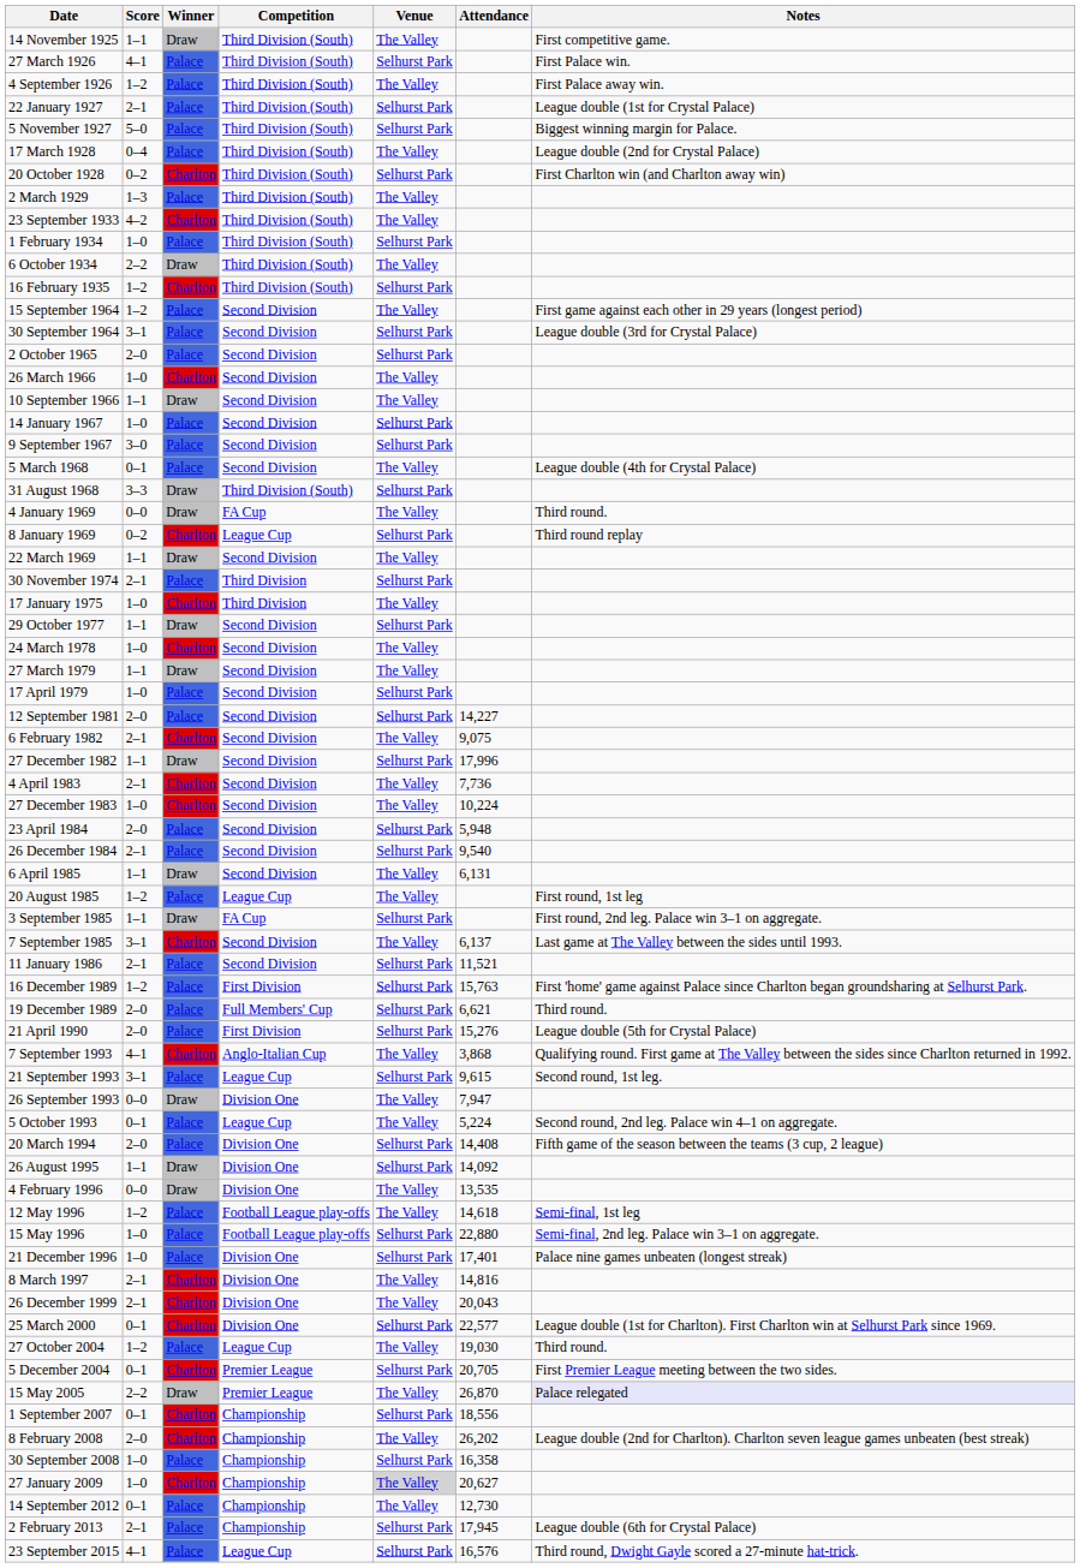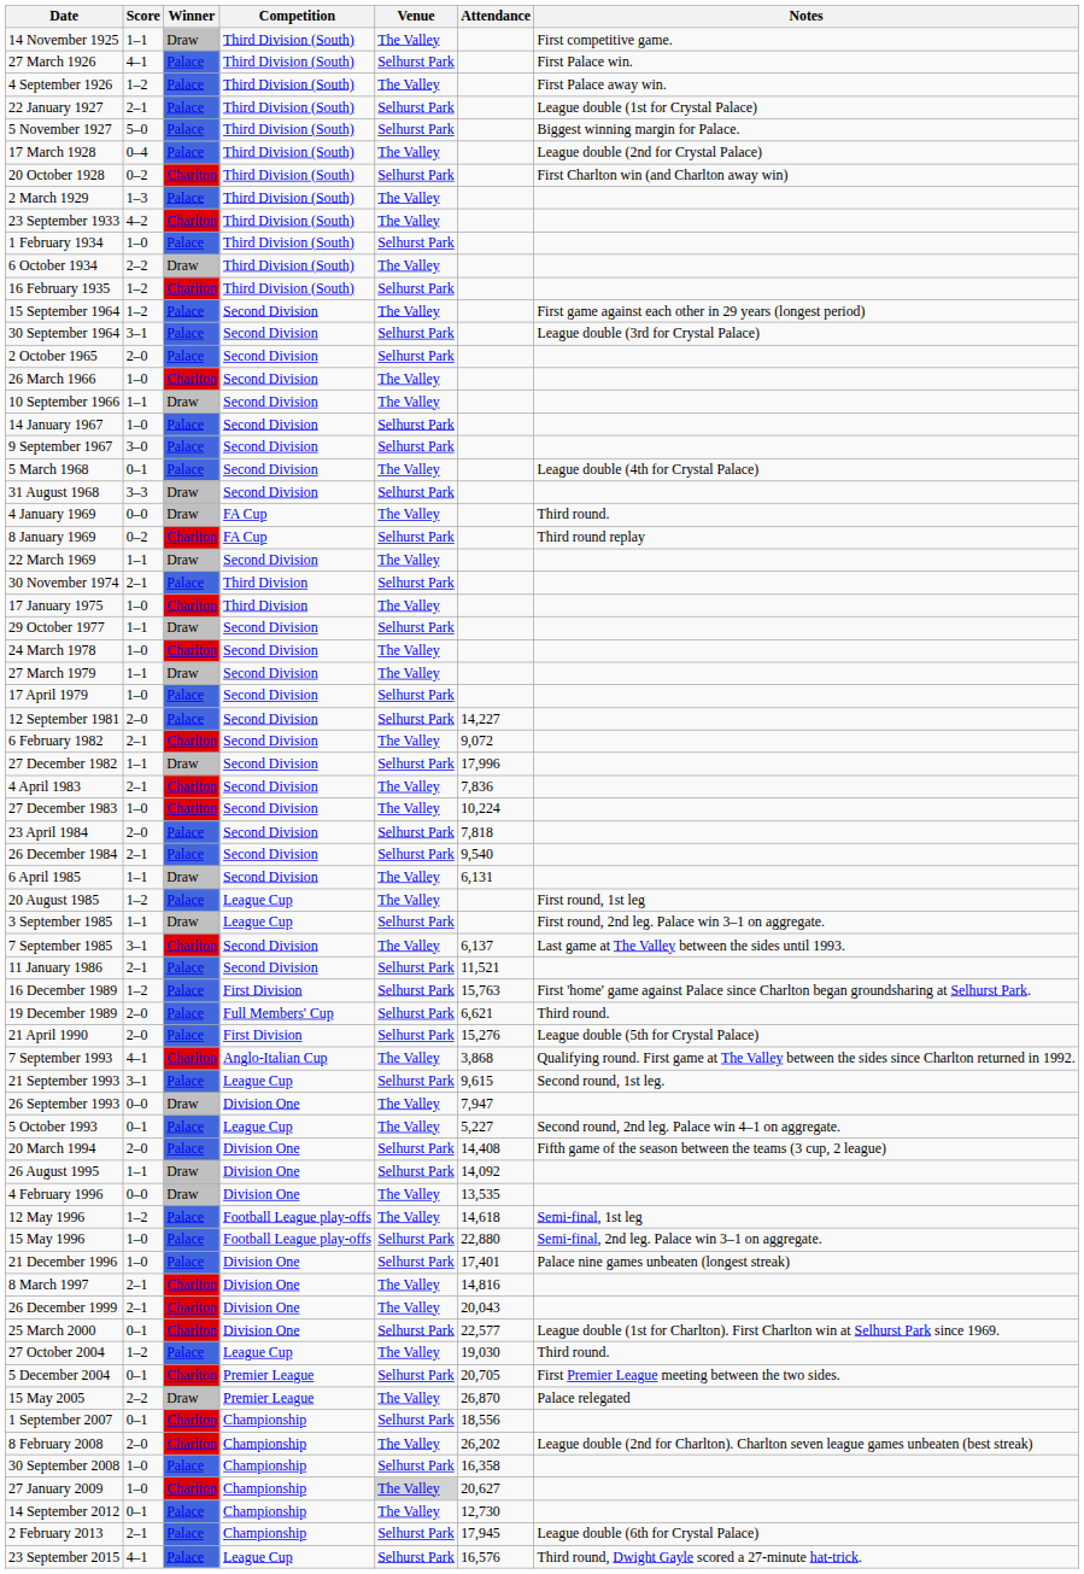 <table class="wikitable sortable">
 <tr>
 <th>Date</th>
 <th>Score</th>
 <th>Winner</th>
 <th>Competition</th>
 <th>Venue</th>
 <th>Attendance</th>
 <th class="unsortable">Notes</th>
 </tr>
 <tr>
 <td>14 November 1925</td>
 <td>1–1</td>
 <td style="background:silver">Draw</td>
 <td><a href='#'>Third Division (South)</a></td>
 <td><a href='#'>The Valley</a></td>
 <td></td>
 <td>First competitive game.</td>
 </tr>
 <tr>
 <td>27 March 1926</td>
 <td>4–1</td>
 <td style="background:#4267DC"><a href='#'><span>Palace</span></a></td>
 <td><a href='#'>Third Division (South)</a></td>
 <td><a href='#'>Selhurst Park</a></td>
 <td></td>
 <td>First Palace win.</td>
 </tr>
 <tr>
 <td>4 September 1926</td>
 <td>1–2</td>
 <td style="background:#4267DC"><a href='#'><span>Palace</span></a></td>
 <td><a href='#'>Third Division (South)</a></td>
 <td><a href='#'>The Valley</a></td>
 <td></td>
 <td>First Palace away win.</td>
 </tr>
 <tr>
 <td>22 January 1927</td>
 <td>2–1</td>
 <td style="background:#4267DC"><a href='#'><span>Palace</span></a></td>
 <td><a href='#'>Third Division (South)</a></td>
 <td><a href='#'>Selhurst Park</a></td>
 <td></td>
 <td>League double (1st for Crystal Palace)</td>
 </tr>
 <tr>
 <td>5 November 1927</td>
 <td>5–0</td>
 <td style="background:#4267DC"><a href='#'><span>Palace</span></a></td>
 <td><a href='#'>Third Division (South)</a></td>
 <td><a href='#'>Selhurst Park</a></td>
 <td></td>
 <td>Biggest winning margin for Palace.</td>
 </tr>
 <tr>
 <td>17 March 1928</td>
 <td>0–4</td>
 <td style="background:#4267DC"><a href='#'><span>Palace</span></a></td>
 <td><a href='#'>Third Division (South)</a></td>
 <td><a href='#'>The Valley</a></td>
 <td></td>
 <td>League double (2nd for Crystal Palace)</td>
 </tr>
 <tr>
 <td>20 October 1928</td>
 <td>0–2</td>
 <td style="background:#DD0000"><a href='#'><span>Charlton</span></a></td>
 <td><a href='#'>Third Division (South)</a></td>
 <td><a href='#'>Selhurst Park</a></td>
 <td></td>
 <td>First Charlton win (and Charlton away win)</td>
 </tr>
 <tr>
 <td>2 March 1929</td>
 <td>1–3</td>
 <td style="background:#4267DC"><a href='#'><span>Palace</span></a></td>
 <td><a href='#'>Third Division (South)</a></td>
 <td><a href='#'>The Valley</a></td>
 <td></td>
 <td></td>
 </tr>
 <tr>
 <td>23 September 1933</td>
 <td>4–2</td>
 <td style="background:#DD0000"><a href='#'><span>Charlton</span></a></td>
 <td><a href='#'>Third Division (South)</a></td>
 <td><a href='#'>The Valley</a></td>
 <td></td>
 <td></td>
 </tr>
 <tr>
 <td>1 February 1934</td>
 <td>1–0</td>
 <td style="background:#4267DC"><a href='#'><span>Palace</span></a></td>
 <td><a href='#'>Third Division (South)</a></td>
 <td><a href='#'>Selhurst Park</a></td>
 <td></td>
 <td></td>
 </tr>
 <tr>
 <td>6 October 1934</td>
 <td>2–2</td>
 <td style="background:silver">Draw</td>
 <td><a href='#'>Third Division (South)</a></td>
 <td><a href='#'>The Valley</a></td>
 <td></td>
 <td></td>
 </tr>
 <tr>
 <td>16 February 1935</td>
 <td>1–2</td>
 <td style="background:#DD0000"><a href='#'><span>Charlton</span></a></td>
 <td><a href='#'>Third Division (South)</a></td>
 <td><a href='#'>Selhurst Park</a></td>
 <td></td>
 <td></td>
 </tr>
 <tr>
 <td>15 September 1964</td>
 <td>1–2</td>
 <td style="background:#4267DC"><a href='#'><span>Palace</span></a></td>
 <td><a href='#'>Second Division</a></td>
 <td><a href='#'>The Valley</a></td>
 <td></td>
 <td>First game against each other in 29 years (longest period)</td>
 </tr>
 <tr>
 <td>30 September 1964</td>
 <td>3–1</td>
 <td style="background:#4267DC"><a href='#'><span>Palace</span></a></td>
 <td><a href='#'>Second Division</a></td>
 <td><a href='#'>Selhurst Park</a></td>
 <td></td>
 <td>League double (3rd for Crystal Palace)</td>
 </tr>
 <tr>
 <td>2 October 1965</td>
 <td>2–0</td>
 <td style="background:#4267DC"><a href='#'><span>Palace</span></a></td>
 <td><a href='#'>Second Division</a></td>
 <td><a href='#'>Selhurst Park</a></td>
 <td></td>
 <td></td>
 </tr>
 <tr>
 <td>26 March 1966</td>
 <td>1–0</td>
 <td style="background:#DD0000"><a href='#'><span>Charlton</span></a></td>
 <td><a href='#'>Second Division</a></td>
 <td><a href='#'>The Valley</a></td>
 <td></td>
 <td></td>
 </tr>
 <tr>
 <td>10 September 1966</td>
 <td>1–1</td>
 <td style="background:silver">Draw</td>
 <td><a href='#'>Second Division</a></td>
 <td><a href='#'>The Valley</a></td>
 <td></td>
 <td></td>
 </tr>
 <tr>
 <td>14 January 1967</td>
 <td>1–0</td>
 <td style="background:#4267DC"><a href='#'><span>Palace</span></a></td>
 <td><a href='#'>Second Division</a></td>
 <td><a href='#'>Selhurst Park</a></td>
 <td></td>
 <td></td>
 </tr>
 <tr>
 <td>9 September 1967</td>
 <td>3–0</td>
 <td style="background:#4267DC"><a href='#'><span>Palace</span></a></td>
 <td><a href='#'>Second Division</a></td>
 <td><a href='#'>Selhurst Park</a></td>
 <td></td>
 <td></td>
 </tr>
 <tr>
 <td>5 March 1968</td>
 <td>0–1</td>
 <td style="background:#4267DC"><a href='#'><span>Palace</span></a></td>
 <td><a href='#'>Second Division</a></td>
 <td><a href='#'>The Valley</a></td>
 <td></td>
 <td>League double (4th for Crystal Palace)</td>
 </tr>
 <tr>
 <td>31 August 1968</td>
 <td>3–3</td>
 <td style="background:silver">Draw</td>
-<td><a href='#'>Third Division (South)</a></td>
+<td><a href='#'>Second Division</a></td>
 <td><a href='#'>Selhurst Park</a></td>
 <td></td>
 <td></td>
 </tr>
 <tr>
 <td>4 January 1969</td>
 <td>0–0</td>
 <td style="background:silver">Draw</td>
 <td><a href='#'>FA Cup</a></td>
 <td><a href='#'>The Valley</a></td>
 <td></td>
 <td>Third round.</td>
 </tr>
 <tr>
 <td>8 January 1969</td>
 <td>0–2</td>
 <td style="background:#DD0000"><a href='#'><span>Charlton</span></a></td>
-<td><a href='#'>League Cup</a></td>
+<td><a href='#'>FA Cup</a></td>
 <td><a href='#'>Selhurst Park</a></td>
 <td></td>
 <td>Third round replay</td>
 </tr>
 <tr>
 <td>22 March 1969</td>
 <td>1–1</td>
 <td style="background:silver">Draw</td>
 <td><a href='#'>Second Division</a></td>
 <td><a href='#'>The Valley</a></td>
 <td></td>
 <td></td>
 </tr>
 <tr>
 <td>30 November 1974</td>
 <td>2–1</td>
 <td style="background:#4267DC"><a href='#'><span>Palace</span></a></td>
 <td><a href='#'>Third Division</a></td>
 <td><a href='#'>Selhurst Park</a></td>
 <td></td>
 <td></td>
 </tr>
 <tr>
 <td>17 January 1975</td>
 <td>1–0</td>
 <td style="background:#DD0000"><a href='#'><span>Charlton</span></a></td>
 <td><a href='#'>Third Division</a></td>
 <td><a href='#'>The Valley</a></td>
 <td></td>
 <td></td>
 </tr>
 <tr>
 <td>29 October 1977</td>
 <td>1–1</td>
 <td style="background:silver">Draw</td>
 <td><a href='#'>Second Division</a></td>
 <td><a href='#'>Selhurst Park</a></td>
 <td></td>
 <td></td>
 </tr>
 <tr>
 <td>24 March 1978</td>
 <td>1–0</td>
 <td style="background:#DD0000"><a href='#'><span>Charlton</span></a></td>
 <td><a href='#'>Second Division</a></td>
 <td><a href='#'>The Valley</a></td>
 <td></td>
 <td></td>
 </tr>
 <tr>
 <td>27 March 1979</td>
 <td>1–1</td>
 <td style="background:silver">Draw</td>
 <td><a href='#'>Second Division</a></td>
 <td><a href='#'>The Valley</a></td>
 <td></td>
 <td></td>
 </tr>
 <tr>
 <td>17 April 1979</td>
 <td>1–0</td>
 <td style="background:#4267DC"><a href='#'><span>Palace</span></a></td>
 <td><a href='#'>Second Division</a></td>
 <td><a href='#'>Selhurst Park</a></td>
 <td></td>
 <td></td>
 </tr>
 <tr>
 <td>12 September 1981</td>
 <td>2–0</td>
 <td style="background:#4267DC"><a href='#'><span>Palace</span></a></td>
 <td><a href='#'>Second Division</a></td>
 <td><a href='#'>Selhurst Park</a></td>
 <td>14,227</td>
 <td></td>
 </tr>
 <tr>
 <td>6 February 1982</td>
 <td>2–1</td>
 <td style="background:#DD0000"><a href='#'><span>Charlton</span></a></td>
 <td><a href='#'>Second Division</a></td>
 <td><a href='#'>The Valley</a></td>
-<td>9,075</td>
+<td>9,072</td>
 <td></td>
 </tr>
 <tr>
 <td>27 December 1982</td>
 <td>1–1</td>
 <td style="background:silver">Draw</td>
 <td><a href='#'>Second Division</a></td>
 <td><a href='#'>Selhurst Park</a></td>
 <td>17,996</td>
 <td></td>
 </tr>
 <tr>
 <td>4 April 1983</td>
 <td>2–1</td>
 <td style="background:#DD0000"><a href='#'><span>Charlton</span></a></td>
 <td><a href='#'>Second Division</a></td>
 <td><a href='#'>The Valley</a></td>
-<td>7,736</td>
+<td>7,836</td>
 <td></td>
 </tr>
 <tr>
 <td>27 December 1983</td>
 <td>1–0</td>
 <td style="background:#DD0000"><a href='#'><span>Charlton</span></a></td>
 <td><a href='#'>Second Division</a></td>
 <td><a href='#'>The Valley</a></td>
 <td>10,224</td>
 <td></td>
 </tr>
 <tr>
 <td>23 April 1984</td>
 <td>2–0</td>
 <td style="background:#4267DC"><a href='#'><span>Palace</span></a></td>
 <td><a href='#'>Second Division</a></td>
 <td><a href='#'>Selhurst Park</a></td>
-<td>5,948</td>
+<td>7,818</td>
 <td></td>
 </tr>
 <tr>
 <td>26 December 1984</td>
 <td>2–1</td>
 <td style="background:#4267DC"><a href='#'><span>Palace</span></a></td>
 <td><a href='#'>Second Division</a></td>
 <td><a href='#'>Selhurst Park</a></td>
 <td>9,540</td>
 <td></td>
 </tr>
 <tr>
 <td>6 April 1985</td>
 <td>1–1</td>
 <td style="background:silver">Draw</td>
 <td><a href='#'>Second Division</a></td>
 <td><a href='#'>The Valley</a></td>
 <td>6,131</td>
 <td></td>
 </tr>
 <tr>
 <td>20 August 1985</td>
 <td>1–2</td>
 <td style="background:#4267DC"><a href='#'><span>Palace</span></a></td>
 <td><a href='#'>League Cup</a></td>
 <td><a href='#'>The Valley</a></td>
 <td></td>
 <td>First round, 1st leg</td>
 </tr>
 <tr>
 <td>3 September 1985</td>
 <td>1–1</td>
 <td style="background:silver">Draw</td>
-<td><a href='#'>FA Cup</a></td>
+<td><a href='#'>League Cup</a></td>
 <td><a href='#'>Selhurst Park</a></td>
 <td></td>
 <td>First round, 2nd leg. Palace win 3–1 on aggregate.</td>
 </tr>
 <tr>
 <td>7 September 1985</td>
 <td>3–1</td>
 <td style="background:#DD0000"><a href='#'><span>Charlton</span></a></td>
 <td><a href='#'>Second Division</a></td>
 <td><a href='#'>The Valley</a></td>
 <td>6,137</td>
 <td>Last game at <a href='#'>The Valley</a> between the sides until 1993.</td>
 </tr>
 <tr>
 <td>11 January 1986</td>
 <td>2–1</td>
 <td style="background:#4267DC"><a href='#'><span>Palace</span></a></td>
 <td><a href='#'>Second Division</a></td>
 <td><a href='#'>Selhurst Park</a></td>
 <td>11,521</td>
 <td></td>
 </tr>
 <tr>
 <td>16 December 1989</td>
 <td>1–2</td>
 <td style="background:#4267DC"><a href='#'><span>Palace</span></a></td>
 <td><a href='#'>First Division</a></td>
 <td><a href='#'>Selhurst Park</a></td>
 <td>15,763</td>
 <td>First 'home' game against Palace since Charlton began groundsharing at <a href='#'>Selhurst Park</a>.</td>
 </tr>
 <tr>
 <td>19 December 1989</td>
 <td>2–0</td>
 <td style="background:#4267DC"><a href='#'><span>Palace</span></a></td>
 <td><a href='#'>Full Members' Cup</a></td>
 <td><a href='#'>Selhurst Park</a></td>
 <td>6,621</td>
 <td>Third round.</td>
 </tr>
 <tr>
 <td>21 April 1990</td>
 <td>2–0</td>
 <td style="background:#4267DC"><a href='#'><span>Palace</span></a></td>
 <td><a href='#'>First Division</a></td>
 <td><a href='#'>Selhurst Park</a></td>
 <td>15,276</td>
 <td>League double (5th for Crystal Palace)</td>
 </tr>
 <tr>
 <td>7 September 1993</td>
 <td>4–1</td>
 <td style="background:#DD0000"><a href='#'><span>Charlton</span></a></td>
 <td><a href='#'>Anglo-Italian Cup</a></td>
 <td><a href='#'>The Valley</a></td>
 <td>3,868</td>
 <td>Qualifying round. First game at <a href='#'>The Valley</a> between the sides since Charlton returned in 1992.</td>
 </tr>
 <tr>
 <td>21 September 1993</td>
 <td>3–1</td>
 <td style="background:#4267DC"><a href='#'><span>Palace</span></a></td>
 <td><a href='#'>League Cup</a></td>
 <td><a href='#'>Selhurst Park</a></td>
 <td>9,615</td>
 <td>Second round, 1st leg.</td>
 </tr>
 <tr>
 <td>26 September 1993</td>
 <td>0–0</td>
 <td style="background:silver">Draw</td>
 <td><a href='#'>Division One</a></td>
 <td><a href='#'>The Valley</a></td>
 <td>7,947</td>
 <td></td>
 </tr>
 <tr>
 <td>5 October 1993</td>
 <td>0–1</td>
 <td style="background:#4267DC"><a href='#'><span>Palace</span></a></td>
 <td><a href='#'>League Cup</a></td>
 <td><a href='#'>The Valley</a></td>
-<td>5,224</td>
+<td>5,227</td>
 <td>Second round, 2nd leg. Palace win 4–1 on aggregate.</td>
 </tr>
 <tr>
 <td>20 March 1994</td>
 <td>2–0</td>
 <td style="background:#4267DC"><a href='#'><span>Palace</span></a></td>
 <td><a href='#'>Division One</a></td>
 <td><a href='#'>Selhurst Park</a></td>
 <td>14,408</td>
 <td>Fifth game of the season between the teams (3 cup, 2 league)</td>
 </tr>
 <tr>
 <td>26 August 1995</td>
 <td>1–1</td>
 <td style="background:silver">Draw</td>
 <td><a href='#'>Division One</a></td>
 <td><a href='#'>Selhurst Park</a></td>
 <td>14,092</td>
 <td></td>
 </tr>
 <tr>
 <td>4 February 1996</td>
 <td>0–0</td>
 <td style="background:silver">Draw</td>
 <td><a href='#'>Division One</a></td>
 <td><a href='#'>The Valley</a></td>
 <td>13,535</td>
 <td></td>
 </tr>
 <tr>
 <td>12 May 1996</td>
 <td>1–2</td>
 <td style="background:#4267DC"><a href='#'><span>Palace</span></a></td>
 <td><a href='#'>Football League play-offs</a></td>
 <td><a href='#'>The Valley</a></td>
 <td>14,618</td>
 <td><a href='#'>Semi-final</a>, 1st leg</td>
 </tr>
 <tr>
 <td>15 May 1996</td>
 <td>1–0</td>
 <td style="background:#4267DC"><a href='#'><span>Palace</span></a></td>
 <td><a href='#'>Football League play-offs</a></td>
 <td><a href='#'>Selhurst Park</a></td>
 <td>22,880</td>
 <td><a href='#'>Semi-final</a>, 2nd leg. Palace win 3–1 on aggregate.</td>
 </tr>
 <tr>
 <td>21 December 1996</td>
 <td>1–0</td>
 <td style="background:#4267DC"><a href='#'><span>Palace</span></a></td>
 <td><a href='#'>Division One</a></td>
 <td><a href='#'>Selhurst Park</a></td>
 <td>17,401</td>
 <td>Palace nine games unbeaten (longest streak)</td>
 </tr>
 <tr>
 <td>8 March 1997</td>
 <td>2–1</td>
 <td style="background:#DD0000"><a href='#'><span>Charlton</span></a></td>
 <td><a href='#'>Division One</a></td>
 <td><a href='#'>The Valley</a></td>
 <td>14,816</td>
 <td></td>
 </tr>
 <tr>
 <td>26 December 1999</td>
 <td>2–1</td>
 <td style="background:#DD0000"><a href='#'><span>Charlton</span></a></td>
 <td><a href='#'>Division One</a></td>
 <td><a href='#'>The Valley</a></td>
 <td>20,043</td>
 <td></td>
 </tr>
 <tr>
 <td>25 March 2000</td>
 <td>0–1</td>
 <td style="background:#DD0000"><a href='#'><span>Charlton</span></a></td>
 <td><a href='#'>Division One</a></td>
 <td><a href='#'>Selhurst Park</a></td>
 <td>22,577</td>
 <td>League double (1st for Charlton). First Charlton win at <a href='#'>Selhurst Park</a> since 1969.</td>
 </tr>
 <tr>
 <td>27 October 2004</td>
 <td>1–2</td>
 <td style="background:#4267DC"><a href='#'><span>Palace</span></a></td>
 <td><a href='#'>League Cup</a></td>
 <td><a href='#'>The Valley</a></td>
 <td>19,030</td>
 <td>Third round.</td>
 </tr>
 <tr>
 <td>5 December 2004</td>
 <td>0–1</td>
 <td style="background:#DD0000"><a href='#'><span>Charlton</span></a></td>
 <td><a href='#'>Premier League</a></td>
 <td><a href='#'>Selhurst Park</a></td>
 <td>20,705</td>
 <td>First <a href='#'>Premier League</a> meeting between the two sides.</td>
 </tr>
 <tr>
 <td>15 May 2005</td>
 <td>2–2</td>
 <td style="background:silver">Draw</td>
 <td><a href='#'>Premier League</a></td>
 <td><a href='#'>The Valley</a></td>
 <td>26,870</td>
-<td style="background: lavender;">Palace relegated</td>
+<td>Palace relegated</td>
 </tr>
 <tr>
 <td>1 September 2007</td>
 <td>0–1</td>
 <td style="background:#DD0000"><a href='#'><span>Charlton</span></a></td>
 <td><a href='#'>Championship</a></td>
 <td><a href='#'>Selhurst Park</a></td>
 <td>18,556</td>
 <td></td>
 </tr>
 <tr>
 <td>8 February 2008</td>
 <td>2–0</td>
 <td style="background:#DD0000"><a href='#'><span>Charlton</span></a></td>
 <td><a href='#'>Championship</a></td>
 <td><a href='#'>The Valley</a></td>
 <td>26,202</td>
 <td>League double (2nd for Charlton). Charlton seven league games unbeaten (best streak)</td>
 </tr>
 <tr>
 <td>30 September 2008</td>
 <td>1–0</td>
 <td style="background:#4267DC"><a href='#'><span>Palace</span></a></td>
 <td><a href='#'>Championship</a></td>
 <td><a href='#'>Selhurst Park</a></td>
 <td>16,358</td>
 <td></td>
 </tr>
 <tr>
 <td>27 January 2009</td>
 <td>1–0</td>
 <td style="background:#DD0000"><a href='#'><span>Charlton</span></a></td>
 <td><a href='#'>Championship</a></td>
 <td style="background: lightgrey;"><a href='#'>The Valley</a></td>
 <td>20,627</td>
 <td></td>
 </tr>
 <tr>
 <td>14 September 2012</td>
 <td>0–1</td>
 <td style="background:#4267DC"><a href='#'><span>Palace</span></a></td>
 <td><a href='#'>Championship</a></td>
 <td><a href='#'>The Valley</a></td>
 <td>12,730</td>
 <td></td>
 </tr>
 <tr>
 <td>2 February 2013</td>
 <td>2–1</td>
 <td style="background:#4267DC"><a href='#'><span>Palace</span></a></td>
 <td><a href='#'>Championship</a></td>
 <td><a href='#'>Selhurst Park</a></td>
 <td>17,945</td>
 <td>League double (6th for Crystal Palace)</td>
 </tr>
 <tr>
 <td>23 September 2015</td>
 <td>4–1</td>
 <td style="background:#4267DC"><a href='#'><span>Palace</span></a></td>
 <td><a href='#'>League Cup</a></td>
 <td><a href='#'>Selhurst Park</a></td>
 <td>16,576</td>
 <td>Third round, <a href='#'>Dwight Gayle</a> scored a 27-minute <a href='#'>hat-trick</a>.</td>
 </tr>
 </table>
